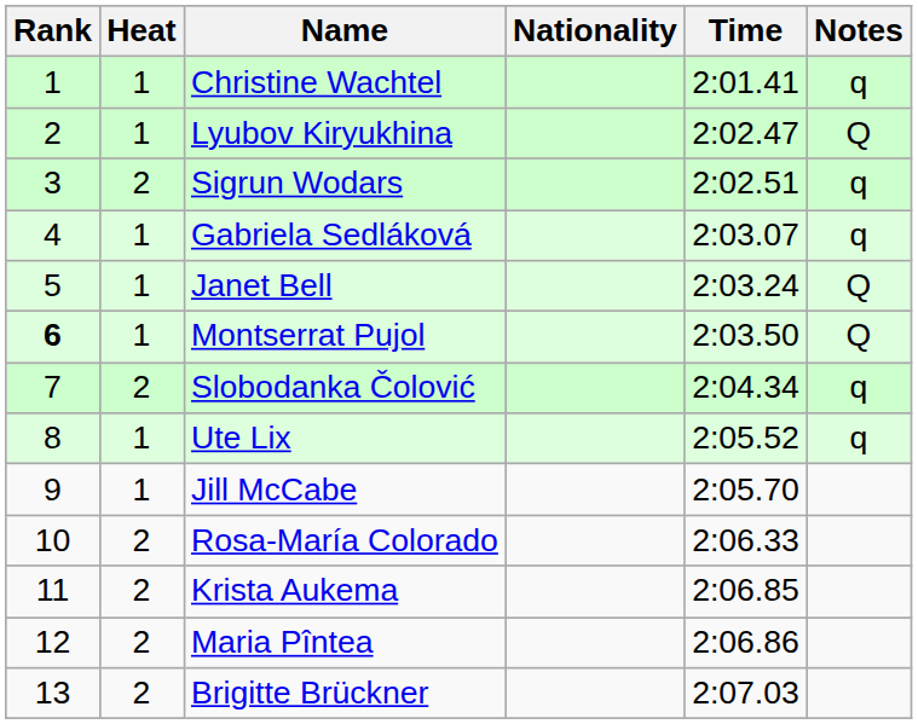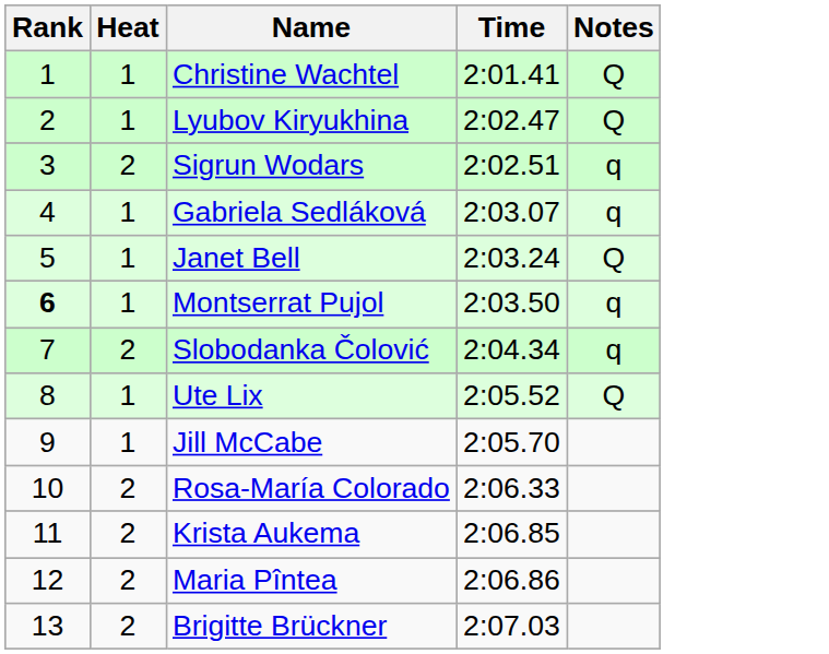 <table class="wikitable sortable" style="text-align:center">
 <tr>
 <th>Rank</th>
 <th>Heat</th>
 <th>Name</th>
-<th>Nationality</th>
 <th>Time</th>
 <th>Notes</th>
 </tr>
 <tr bgcolor=ccffcc>
 <td>1</td>
 <td>1</td>
 <td align="left"><a href='#'>Christine Wachtel</a></td>
-<td align=left></td>
 <td>2:01.41</td>
-<td>q</td>
+<td>Q</td>
 </tr>
 <tr bgcolor=ccffcc>
 <td>2</td>
 <td>1</td>
 <td align="left"><a href='#'>Lyubov Kiryukhina</a></td>
-<td align=left></td>
 <td>2:02.47</td>
 <td>Q</td>
 </tr>
 <tr bgcolor=ccffcc>
 <td>3</td>
 <td>2</td>
 <td align="left"><a href='#'>Sigrun Wodars</a></td>
-<td align=left></td>
 <td>2:02.51</td>
 <td>q</td>
 </tr>
 <tr bgcolor=ddffdd>
 <td>4</td>
 <td>1</td>
 <td align="left"><a href='#'>Gabriela Sedláková</a></td>
-<td align=left></td>
 <td>2:03.07</td>
 <td>q</td>
 </tr>
 <tr bgcolor=ddffdd>
 <td>5</td>
 <td>1</td>
 <td align="left"><a href='#'>Janet Bell</a></td>
-<td align=left></td>
 <td>2:03.24</td>
 <td>Q</td>
 </tr>
 <tr bgcolor=ddffdd>
 <td><strong>6</strong></td>
 <td>1</td>
 <td align="left"><a href='#'>Montserrat Pujol</a></td>
-<td align=left></td>
 <td>2:03.50</td>
-<td>Q</td>
+<td>q</td>
 </tr>
 <tr bgcolor=ccffcc>
 <td>7</td>
 <td>2</td>
 <td align="left"><a href='#'>Slobodanka Čolović</a></td>
-<td align=left></td>
 <td>2:04.34</td>
 <td>q</td>
 </tr>
 <tr bgcolor=ddffdd>
 <td>8</td>
 <td>1</td>
 <td align="left"><a href='#'>Ute Lix</a></td>
-<td align=left></td>
 <td>2:05.52</td>
-<td>q</td>
+<td>Q</td>
 </tr>
 <tr>
 <td>9</td>
 <td>1</td>
 <td align="left"><a href='#'>Jill McCabe</a></td>
-<td align=left></td>
 <td>2:05.70</td>
 <td></td>
 </tr>
 <tr>
 <td>10</td>
 <td>2</td>
 <td align="left"><a href='#'>Rosa-María Colorado</a></td>
-<td align=left></td>
 <td>2:06.33</td>
 <td></td>
 </tr>
 <tr>
 <td>11</td>
 <td>2</td>
 <td align="left"><a href='#'>Krista Aukema</a></td>
-<td align=left></td>
 <td>2:06.85</td>
 <td></td>
 </tr>
 <tr>
 <td>12</td>
 <td>2</td>
 <td align="left"><a href='#'>Maria Pîntea</a></td>
-<td align=left></td>
 <td>2:06.86</td>
 <td></td>
 </tr>
 <tr>
 <td>13</td>
 <td>2</td>
 <td align="left"><a href='#'>Brigitte Brückner</a></td>
-<td align=left></td>
 <td>2:07.03</td>
 <td></td>
 </tr>
 </table>
